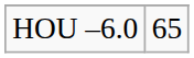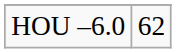 <table class="wikitable">
 <tr align="center">
 </tr>
 <tr align="center">
 <td>HOU –6.0</td>
-<td>65</td>
+<td>62</td>
 </tr>
 </table>
